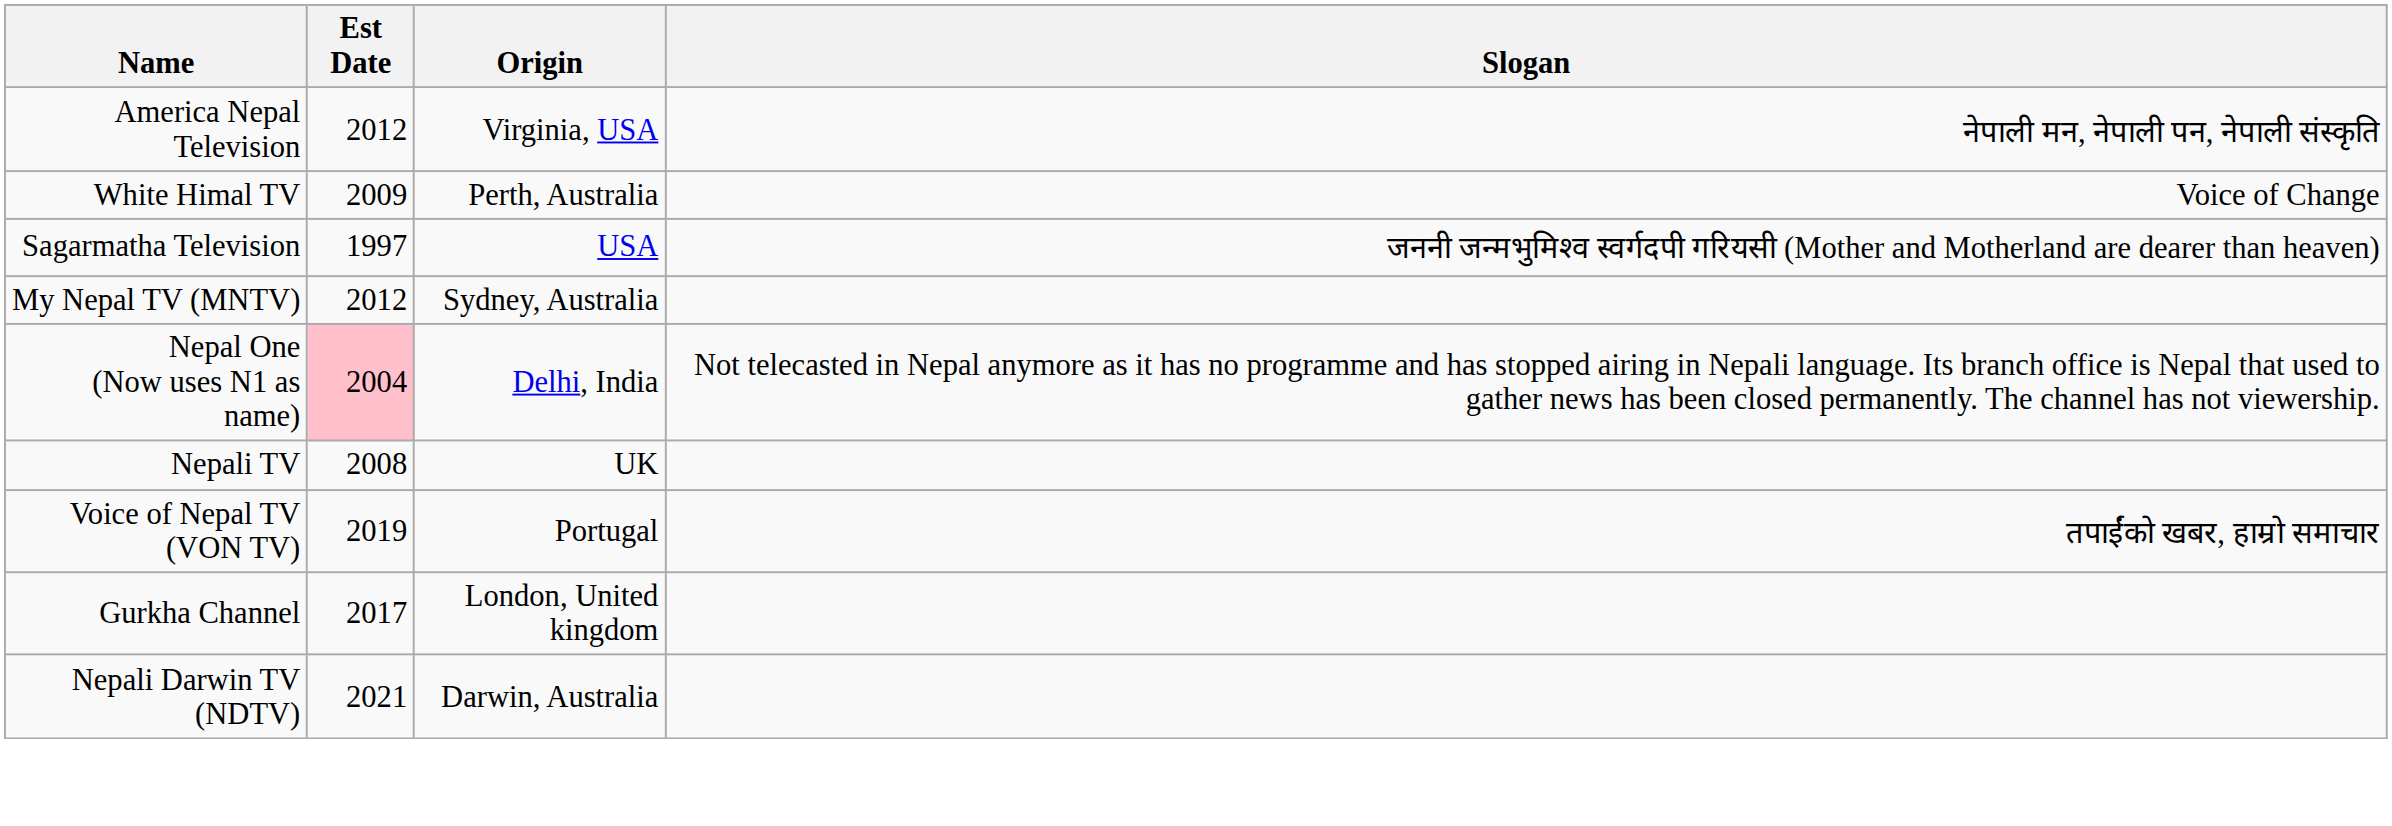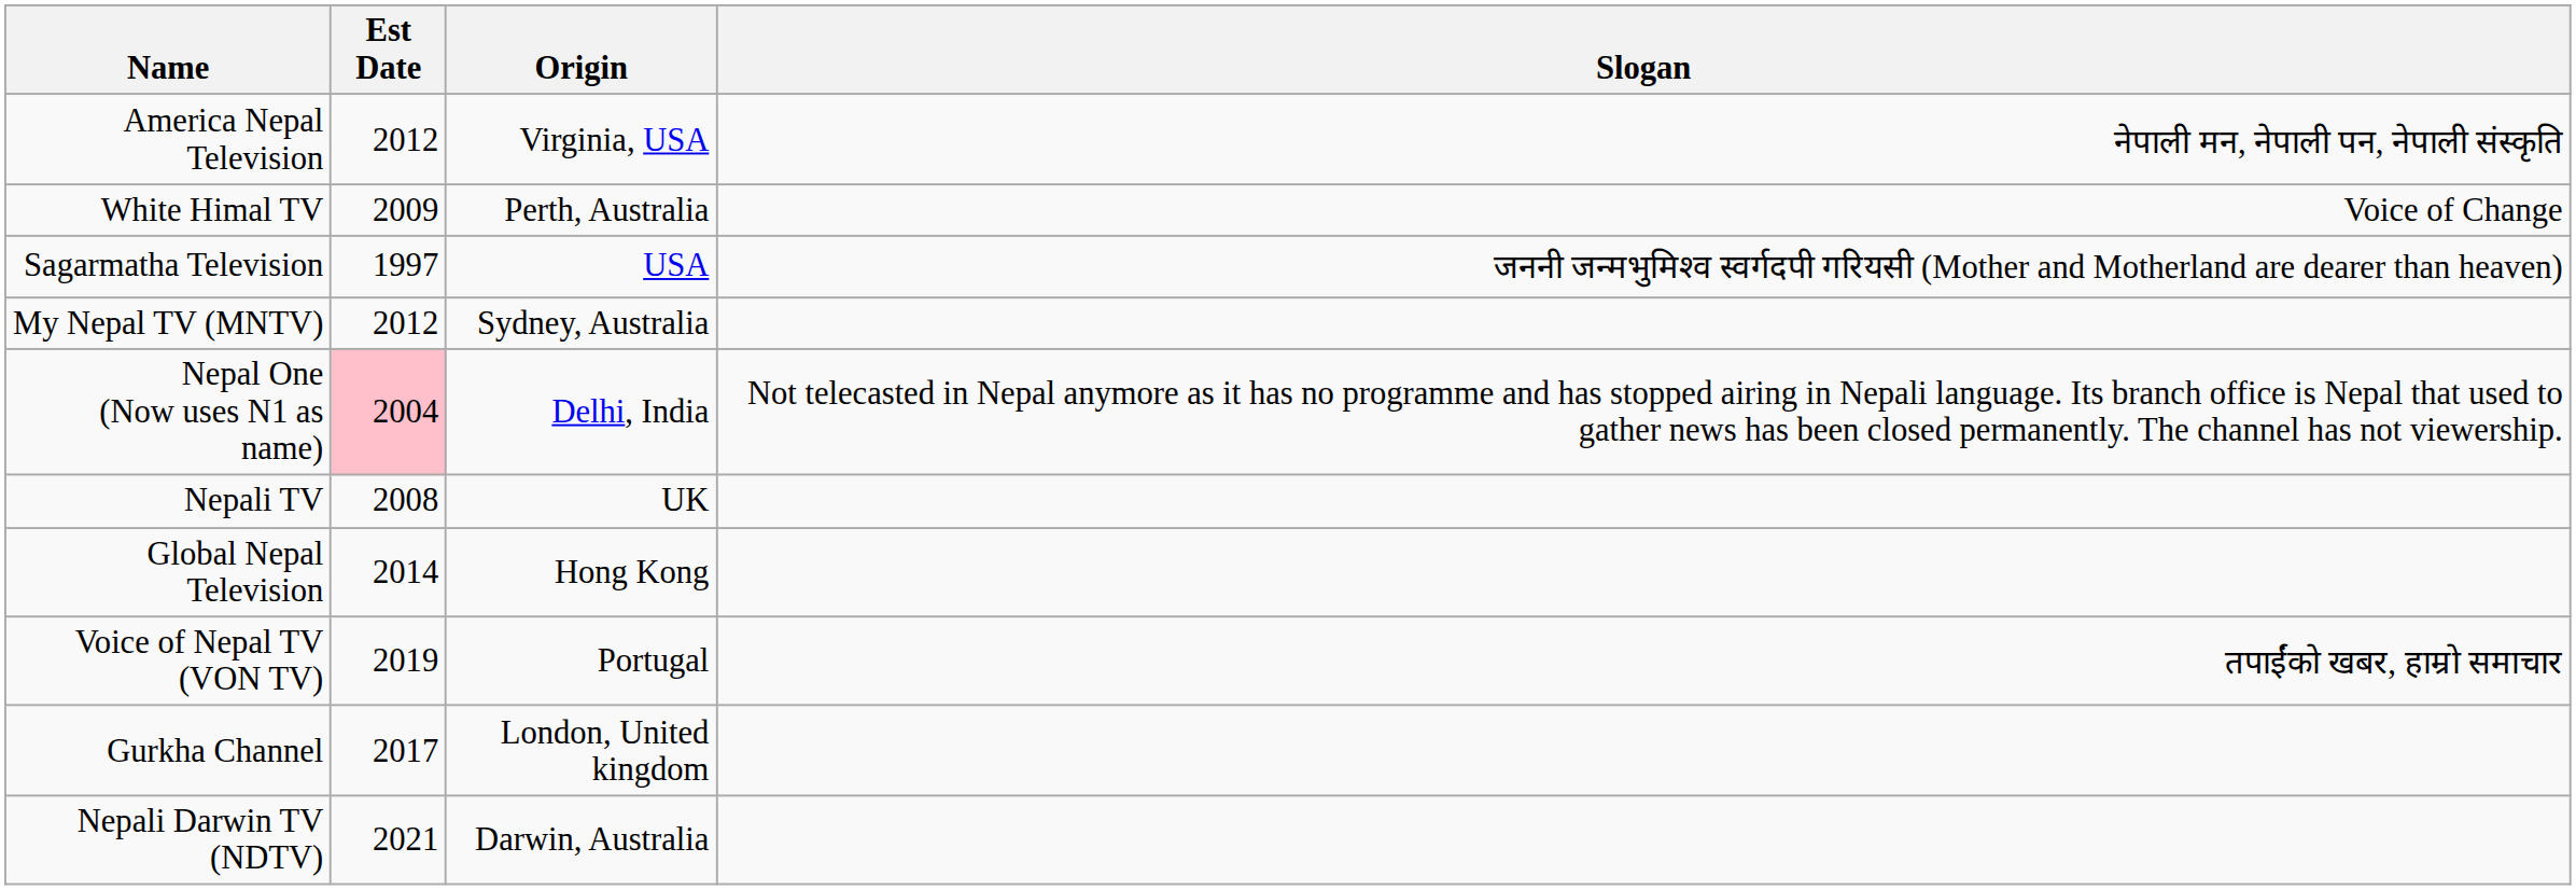 <table class="wikitable sortable static-row-numbers" style="text-align:right;">
 <tr class="static-row-header" style="text-align:center;vertical-align:bottom;">
 <th>Name</th>
 <th>Est Date</th>
 <th>Origin</th>
 <th>Slogan</th>
 </tr>
 <tr>
 <td>America Nepal Television</td>
 <td>2012</td>
 <td>Virginia, <a href='#'>USA</a></td>
 <td>नेपाली मन, नेपाली पन, नेपाली संस्कृति</td>
 </tr>
 <tr>
 <td>White Himal TV</td>
 <td>2009</td>
 <td>Perth, Australia</td>
 <td>Voice of Change</td>
 </tr>
 <tr>
 <td>Sagarmatha Television</td>
 <td>1997</td>
 <td><a href='#'>USA</a></td>
 <td>जननी जन्मभुमिश्व स्वर्गदपी गरियसी (Mother and Motherland are dearer than heaven)</td>
 </tr>
 <tr>
 <td>My Nepal TV (MNTV)</td>
 <td>2012</td>
 <td>Sydney, Australia</td>
 <td></td>
 </tr>
 <tr>
 <td>Nepal One<br>(Now uses N1 as name)</td>
 <td style="background: pink;">2004</td>
 <td><a href='#'>Delhi</a>, India</td>
 <td>Not telecasted in Nepal anymore as it has no programme and has stopped airing in Nepali language. Its branch office is Nepal that used to gather news has been closed permanently. The channel has not viewership.</td>
 </tr>
 <tr>
 <td>Nepali TV</td>
 <td>2008</td>
 <td>UK</td>
 <td></td>
 </tr>
 <tr>
+<td>Global Nepal Television</td>
+<td>2014</td>
+<td>Hong Kong</td>
+<td></td>
+</tr>
+<tr>
 <td>Voice of Nepal TV (VON TV)</td>
 <td>2019</td>
 <td>Portugal</td>
 <td>तपाईंको खबर, हाम्रो समाचार</td>
 </tr>
 <tr>
 <td>Gurkha Channel</td>
 <td>2017</td>
 <td>London, United kingdom</td>
 <td></td>
 </tr>
 <tr>
 <td>Nepali Darwin TV (NDTV)</td>
 <td>2021</td>
 <td>Darwin, Australia</td>
 <td></td>
 </tr>
 </table>
